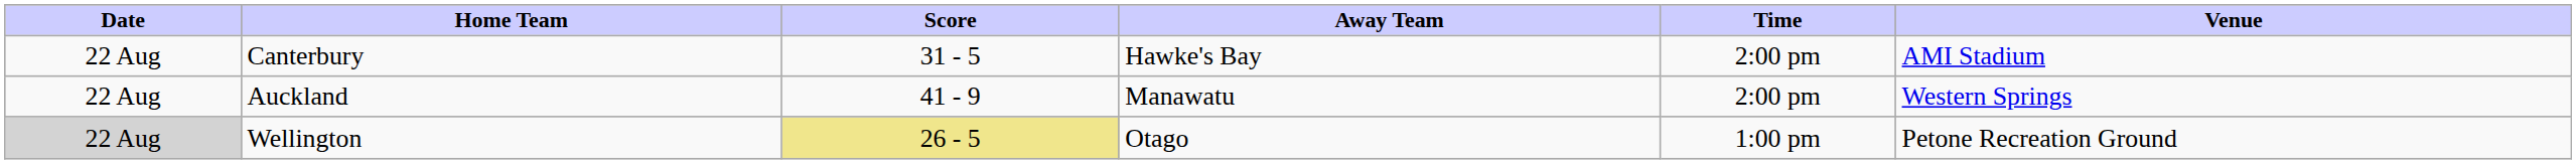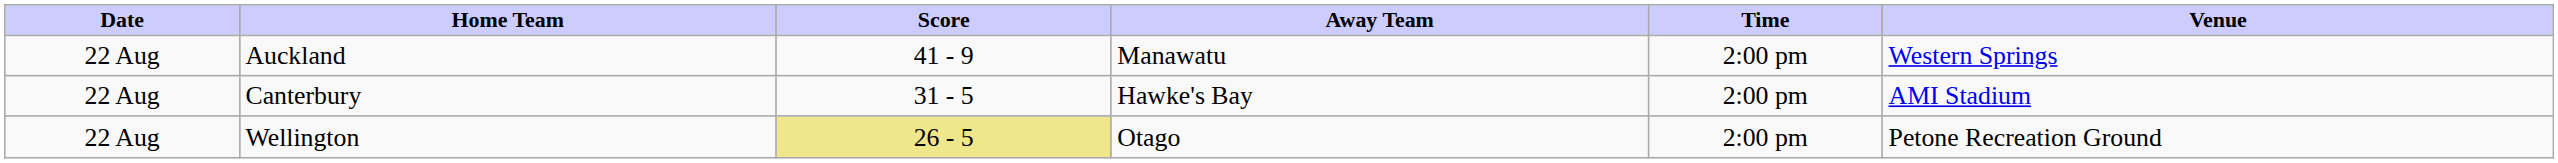 <table class="wikitable" style="width:100%;">
 <tr style="background:#ccf; font-size:85%; line-height:90%; text-align:center;">
 <td style="width:7%; "><strong>Date</strong></td>
 <td style="width:16%; "><strong>Home Team</strong></td>
 <td style="width:10%; "><strong>Score</strong></td>
 <td style="width:16%; "><strong>Away Team</strong></td>
 <td style="width:7%; "><strong>Time</strong></td>
 <td style="width:20%; "><strong>Venue</strong></td>
 </tr>
 <tr>
 <td align=center>22 Aug</td>
+<td> Auckland</td>
+<td align=center>41 - 9</td>
+<td> Manawatu</td>
+<td align=center>2:00 pm</td>
+<td><a href='#'>Western Springs</a></td>
+</tr>
+<tr>
+<td align=center>22 Aug</td>
 <td> Canterbury</td>
 <td align=center>31 - 5</td>
 <td> Hawke's Bay</td>
 <td align=center>2:00 pm</td>
 <td><a href='#'>AMI Stadium</a></td>
 </tr>
 <tr>
 <td align=center>22 Aug</td>
-<td> Auckland</td>
-<td align=center>41 - 9</td>
-<td> Manawatu</td>
-<td align=center>2:00 pm</td>
-<td><a href='#'>Western Springs</a></td>
-</tr>
-<tr>
-<td align=center style="background: lightgrey;">22 Aug</td>
 <td> Wellington</td>
 <td align=center style="background: khaki;">26 - 5</td>
 <td> Otago</td>
-<td align=center>1:00 pm</td>
+<td align=center>2:00 pm</td>
 <td>Petone Recreation Ground</td>
 </tr>
 </table>
